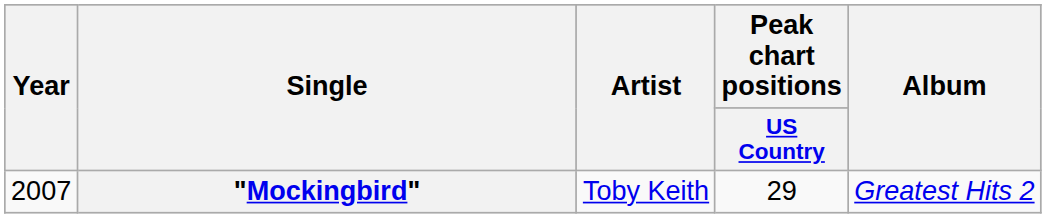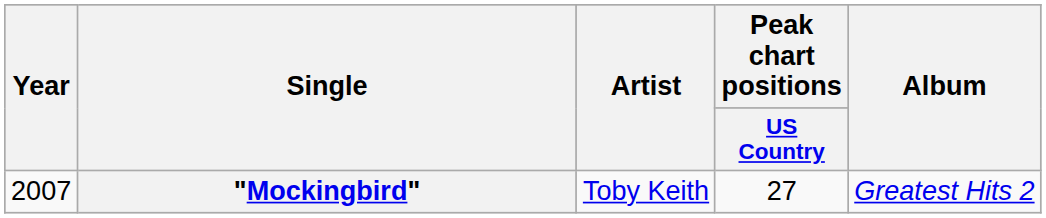 <table class="wikitable plainrowheaders" style="text-align:center;">
 <tr>
 <th rowspan="2">Year</th>
 <th rowspan="2" style="width:18em;">Single</th>
 <th rowspan="2">Artist</th>
 <th>Peak chart<br>positions</th>
 <th rowspan="2">Album</th>
 </tr>
 <tr style="font-size:smaller;">
 <th style="width:45px;"><a href='#'>US Country</a></th>
 </tr>
 <tr>
 <td>2007</td>
 <th scope="row">"<a href='#'>Mockingbird</a>"</th>
 <td><a href='#'>Toby Keith</a></td>
-<td>29</td>
+<td>27</td>
 <td style="text-align:left;"><em><a href='#'>Greatest Hits 2</a></em></td>
 </tr>
 </table>
